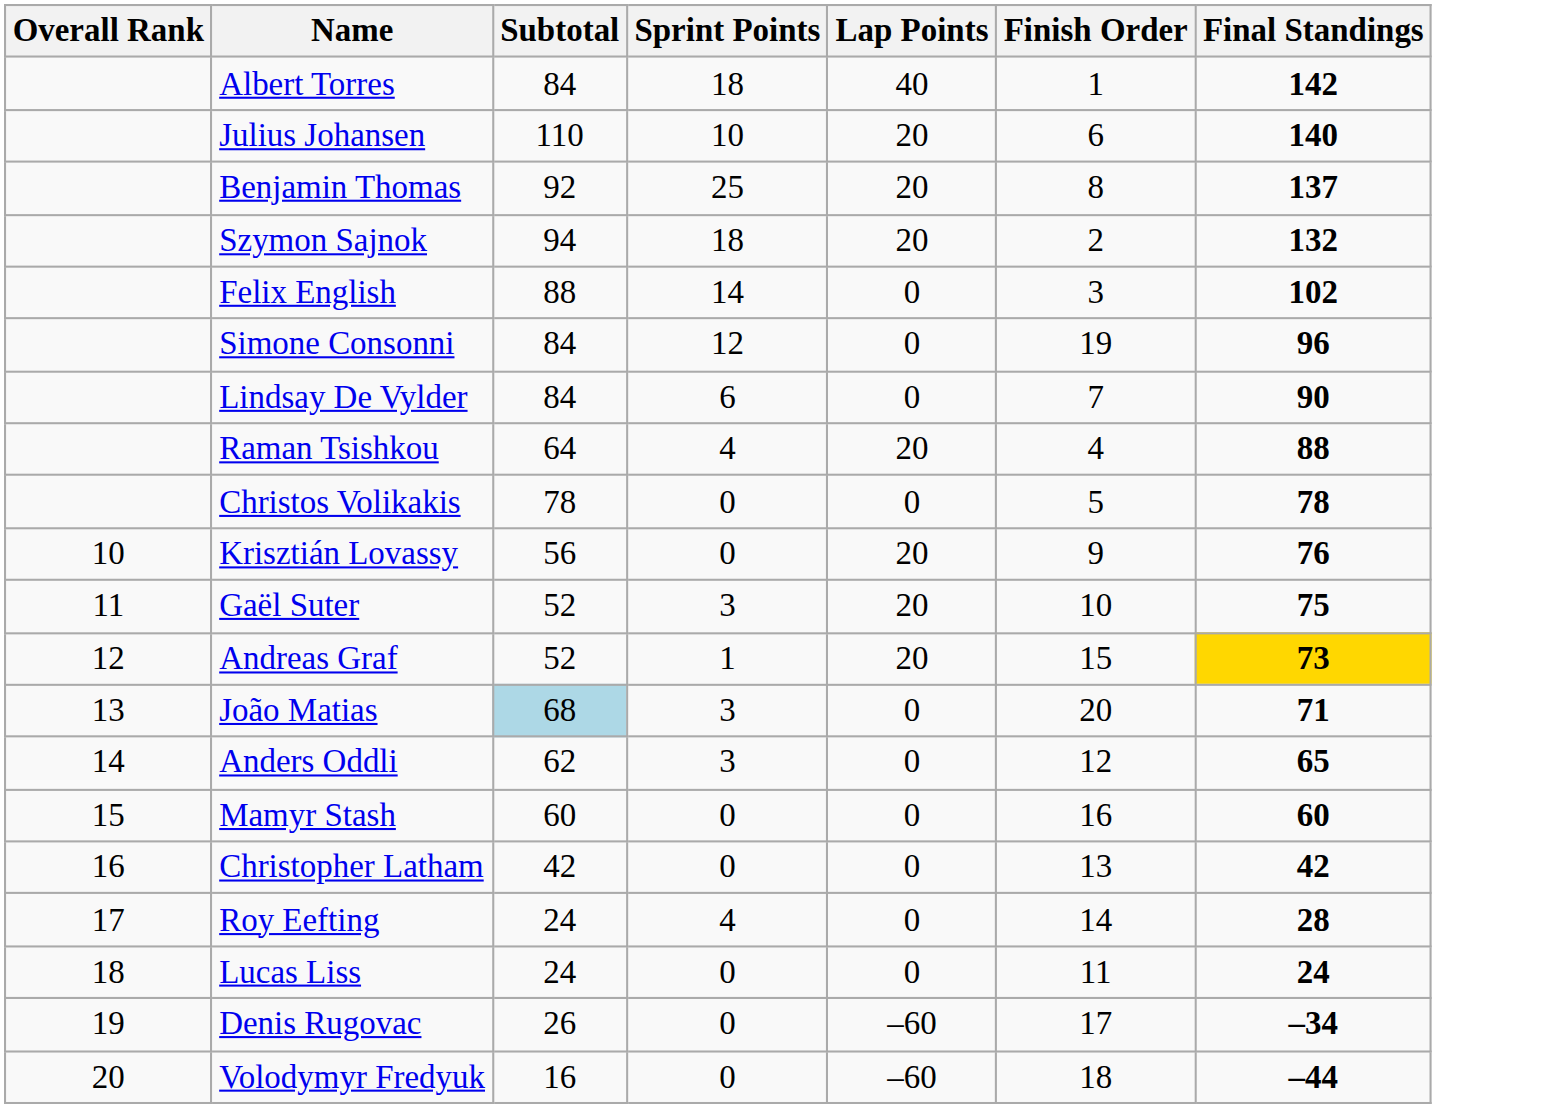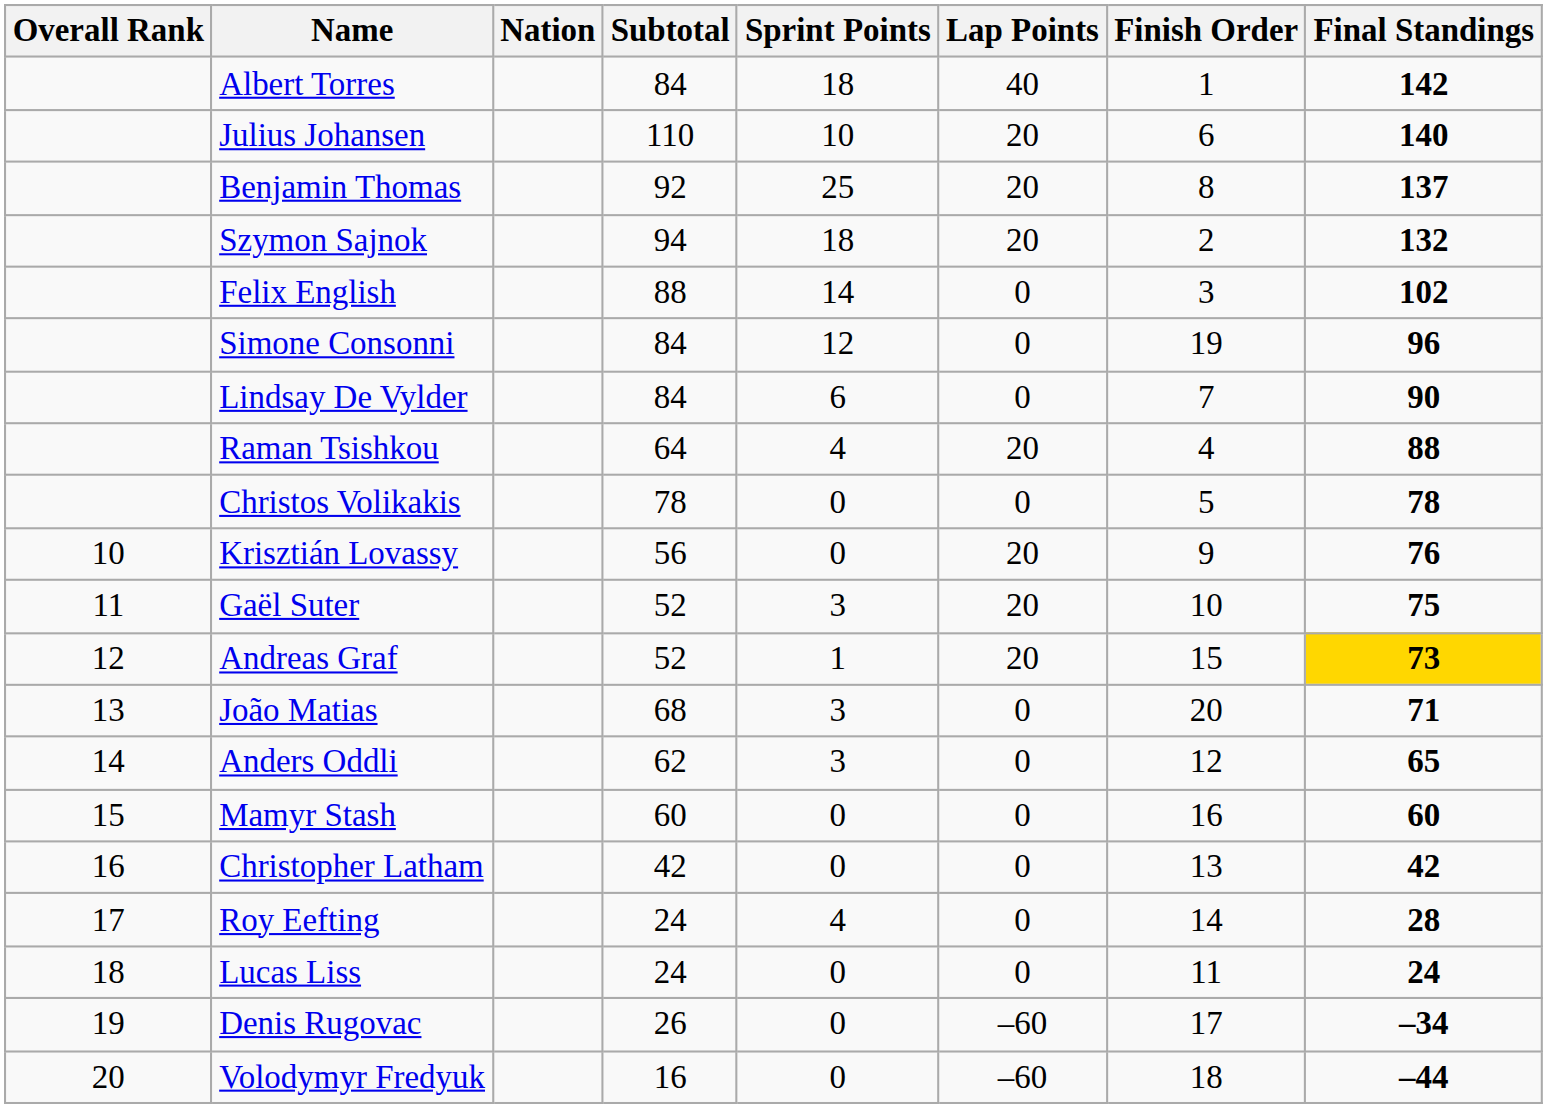 <table class="wikitable sortable" style="text-align:center">
 <tr>
 <th>Overall Rank</th>
 <th>Name</th>
+<th>Nation</th>
 <th>Subtotal</th>
 <th>Sprint Points</th>
 <th>Lap Points</th>
 <th>Finish Order</th>
 <th>Final Standings</th>
 </tr>
 <tr>
 <td></td>
 <td align=left><a href='#'>Albert Torres</a></td>
+<td align=left></td>
 <td>84</td>
 <td>18</td>
 <td>40</td>
 <td>1</td>
 <td><strong>142</strong></td>
 </tr>
 <tr>
 <td></td>
 <td align=left><a href='#'>Julius Johansen</a></td>
+<td align=left></td>
 <td>110</td>
 <td>10</td>
 <td>20</td>
 <td>6</td>
 <td><strong>140</strong></td>
 </tr>
 <tr>
 <td></td>
 <td align=left><a href='#'>Benjamin Thomas</a></td>
+<td align=left></td>
 <td>92</td>
 <td>25</td>
 <td>20</td>
 <td>8</td>
 <td><strong>137</strong></td>
 </tr>
 <tr>
 <td></td>
 <td align=left><a href='#'>Szymon Sajnok</a></td>
+<td align=left></td>
 <td>94</td>
 <td>18</td>
 <td>20</td>
 <td>2</td>
 <td><strong>132</strong></td>
 </tr>
 <tr>
 <td></td>
 <td align=left><a href='#'>Felix English</a></td>
+<td align=left></td>
 <td>88</td>
 <td>14</td>
 <td>0</td>
 <td>3</td>
 <td><strong>102</strong></td>
 </tr>
 <tr>
 <td></td>
 <td align=left><a href='#'>Simone Consonni</a></td>
+<td align=left></td>
 <td>84</td>
 <td>12</td>
 <td>0</td>
 <td>19</td>
 <td><strong>96</strong></td>
 </tr>
 <tr>
 <td></td>
 <td align=left><a href='#'>Lindsay De Vylder</a></td>
+<td align=left></td>
 <td>84</td>
 <td>6</td>
 <td>0</td>
 <td>7</td>
 <td><strong>90</strong></td>
 </tr>
 <tr>
 <td></td>
 <td align=left><a href='#'>Raman Tsishkou</a></td>
+<td align=left></td>
 <td>64</td>
 <td>4</td>
 <td>20</td>
 <td>4</td>
 <td><strong>88</strong></td>
 </tr>
 <tr>
 <td></td>
 <td align=left><a href='#'>Christos Volikakis</a></td>
+<td align=left></td>
 <td>78</td>
 <td>0</td>
 <td>0</td>
 <td>5</td>
 <td><strong>78</strong></td>
 </tr>
 <tr>
 <td>10</td>
 <td align=left><a href='#'>Krisztián Lovassy</a></td>
+<td align=left></td>
 <td>56</td>
 <td>0</td>
 <td>20</td>
 <td>9</td>
 <td><strong>76</strong></td>
 </tr>
 <tr>
 <td>11</td>
 <td align=left><a href='#'>Gaël Suter</a></td>
+<td align=left></td>
 <td>52</td>
 <td>3</td>
 <td>20</td>
 <td>10</td>
 <td><strong>75</strong></td>
 </tr>
 <tr>
 <td>12</td>
 <td align=left><a href='#'>Andreas Graf</a></td>
+<td align=left></td>
 <td>52</td>
 <td>1</td>
 <td>20</td>
 <td>15</td>
 <td style="background: gold;"><strong>73</strong></td>
 </tr>
 <tr>
 <td>13</td>
 <td align=left><a href='#'>João Matias</a></td>
-<td style="background: lightblue;">68</td>
+<td align=left></td>
+<td>68</td>
 <td>3</td>
 <td>0</td>
 <td>20</td>
 <td><strong>71</strong></td>
 </tr>
 <tr>
 <td>14</td>
 <td align=left><a href='#'>Anders Oddli</a></td>
+<td align=left></td>
 <td>62</td>
 <td>3</td>
 <td>0</td>
 <td>12</td>
 <td><strong>65</strong></td>
 </tr>
 <tr>
 <td>15</td>
 <td align=left><a href='#'>Mamyr Stash</a></td>
+<td align=left></td>
 <td>60</td>
 <td>0</td>
 <td>0</td>
 <td>16</td>
 <td><strong>60</strong></td>
 </tr>
 <tr>
 <td>16</td>
 <td align=left><a href='#'>Christopher Latham</a></td>
+<td align=left></td>
 <td>42</td>
 <td>0</td>
 <td>0</td>
 <td>13</td>
 <td><strong>42</strong></td>
 </tr>
 <tr>
 <td>17</td>
 <td align=left><a href='#'>Roy Eefting</a></td>
+<td align=left></td>
 <td>24</td>
 <td>4</td>
 <td>0</td>
 <td>14</td>
 <td><strong>28</strong></td>
 </tr>
 <tr>
 <td>18</td>
 <td align=left><a href='#'>Lucas Liss</a></td>
+<td align=left></td>
 <td>24</td>
 <td>0</td>
 <td>0</td>
 <td>11</td>
 <td><strong>24</strong></td>
 </tr>
 <tr>
 <td>19</td>
 <td align=left><a href='#'>Denis Rugovac</a></td>
+<td align=left></td>
 <td>26</td>
 <td>0</td>
 <td>–60</td>
 <td>17</td>
 <td><strong>–34</strong></td>
 </tr>
 <tr>
 <td>20</td>
 <td align=left><a href='#'>Volodymyr Fredyuk</a></td>
+<td align=left></td>
 <td>16</td>
 <td>0</td>
 <td>–60</td>
 <td>18</td>
 <td><strong>–44</strong></td>
 </tr>
 </table>
